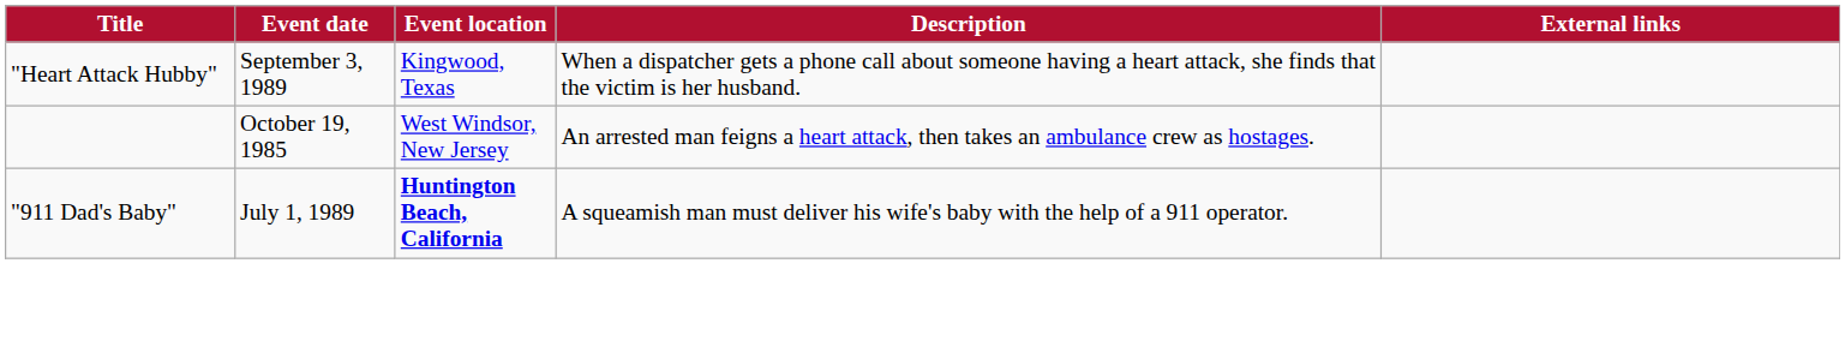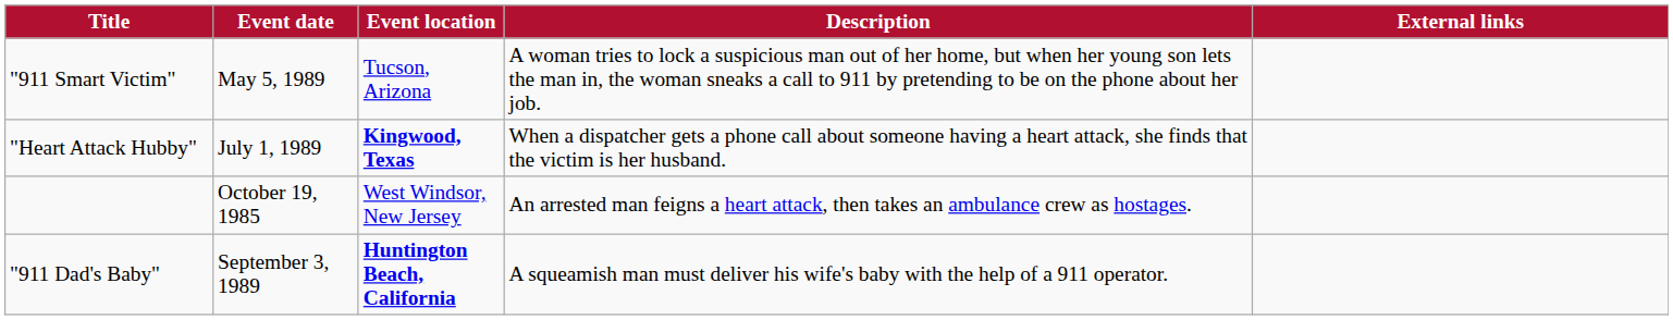 <table class="wikitable" style="width: 100%;">
 <tr>
 <th style="background: #B11030; color: #FFFFFF; width: 10%;">Title</th>
 <th style="background: #B11030; color: #FFFFFF; width: 7%;">Event date</th>
 <th style="background: #B11030; color: #FFFFFF; width: 7%;">Event location</th>
 <th style="background: #B11030; color: #FFFFFF; width: 36%;">Description</th>
 <th style="background: #B11030; color: #FFFFFF; width: 20%;">External links</th>
 </tr>
 <tr>
+<td>"911 Smart Victim"</td>
+<td>May 5, 1989</td>
+<td><a href='#'>Tucson, Arizona</a></td>
+<td>A woman tries to lock a suspicious man out of her home, but when her young son lets the man in, the woman sneaks a call to 911 by pretending to be on the phone about her job.</td>
+<td></td>
+</tr>
+<tr>
 <td>"Heart Attack Hubby"</td>
-<td>September 3, 1989</td>
-<td><a href='#'>Kingwood, Texas</a></td>
+<td>July 1, 1989</td>
+<td><strong><a href='#'>Kingwood, Texas</a></strong></td>
 <td>When a dispatcher gets a phone call about someone having a heart attack, she finds that the victim is her husband.</td>
 <td></td>
 </tr>
 <tr>
 <td></td>
 <td>October 19, 1985</td>
 <td><a href='#'>West Windsor, New Jersey</a></td>
 <td>An arrested man feigns a <a href='#'>heart attack</a>, then takes an <a href='#'>ambulance</a> crew as <a href='#'>hostages</a>.</td>
 <td></td>
 </tr>
 <tr>
 <td>"911 Dad's Baby"</td>
-<td>July 1, 1989</td>
+<td>September 3, 1989</td>
 <td><strong><a href='#'>Huntington Beach, California</a></strong></td>
 <td>A squeamish man must deliver his wife's baby with the help of a 911 operator.</td>
 <td></td>
 </tr>
 </table>
